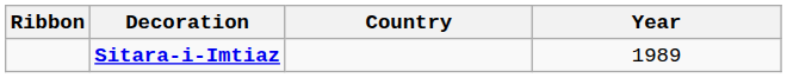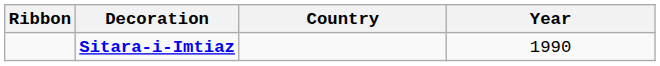 <table class="wikitable sortable" style="text-align:center;">
 <tr>
 <th>Ribbon</th>
 <th>Decoration</th>
 <th width="150px">Country</th>
 <th width="150px">Year</th>
 </tr>
 <tr>
 <td></td>
 <td><strong><a href='#'>Sitara-i-Imtiaz</a></strong></td>
 <td></td>
-<td>1989</td>
+<td>1990</td>
 </tr>
 </table>
